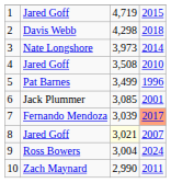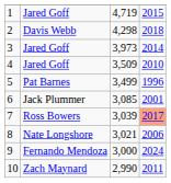 <table class="wikitable">
 <tr>
 </tr>
 <tr>
 <td>1</td>
 <td><a href='#'>Jared Goff</a></td>
 <td>4,719</td>
 <td><a href='#'>2015</a></td>
 </tr>
 <tr>
 <td>2</td>
 <td><a href='#'>Davis Webb</a></td>
 <td>4,298</td>
 <td><a href='#'>2018</a></td>
 </tr>
 <tr>
 <td>3</td>
-<td><a href='#'>Nate Longshore</a></td>
+<td><a href='#'>Jared Goff</a></td>
 <td>3,973</td>
 <td><a href='#'>2014</a></td>
 </tr>
 <tr>
 <td>4</td>
 <td><a href='#'>Jared Goff</a></td>
-<td>3,508</td>
+<td>3,509</td>
 <td><a href='#'>2010</a></td>
 </tr>
 <tr>
 <td>5</td>
 <td><a href='#'>Pat Barnes</a></td>
 <td>3,499</td>
 <td><a href='#'>1996</a></td>
 </tr>
 <tr>
 <td>6</td>
 <td>Jack Plummer</td>
 <td>3,085</td>
 <td><a href='#'>2001</a></td>
 </tr>
 <tr>
 <td>7</td>
-<td><a href='#'>Fernando Mendoza</a></td>
+<td><a href='#'>Ross Bowers</a></td>
 <td>3,039</td>
 <td style="background: lightsalmon;"><a href='#'>2017</a></td>
 </tr>
 <tr>
 <td>8</td>
-<td><a href='#'>Jared Goff</a></td>
-<td style="background: lightyellow;">3,021</td>
-<td><a href='#'>2007</a></td>
+<td><a href='#'>Nate Longshore</a></td>
+<td>3,021</td>
+<td><a href='#'>2006</a></td>
 </tr>
 <tr>
 <td>9</td>
-<td><a href='#'>Ross Bowers</a></td>
-<td>3,004</td>
+<td><a href='#'>Fernando Mendoza</a></td>
+<td>3,000</td>
 <td><a href='#'>2024</a></td>
 </tr>
 <tr>
 <td>10</td>
 <td><a href='#'>Zach Maynard</a></td>
 <td>2,990</td>
 <td><a href='#'>2011</a></td>
 </tr>
 </table>
